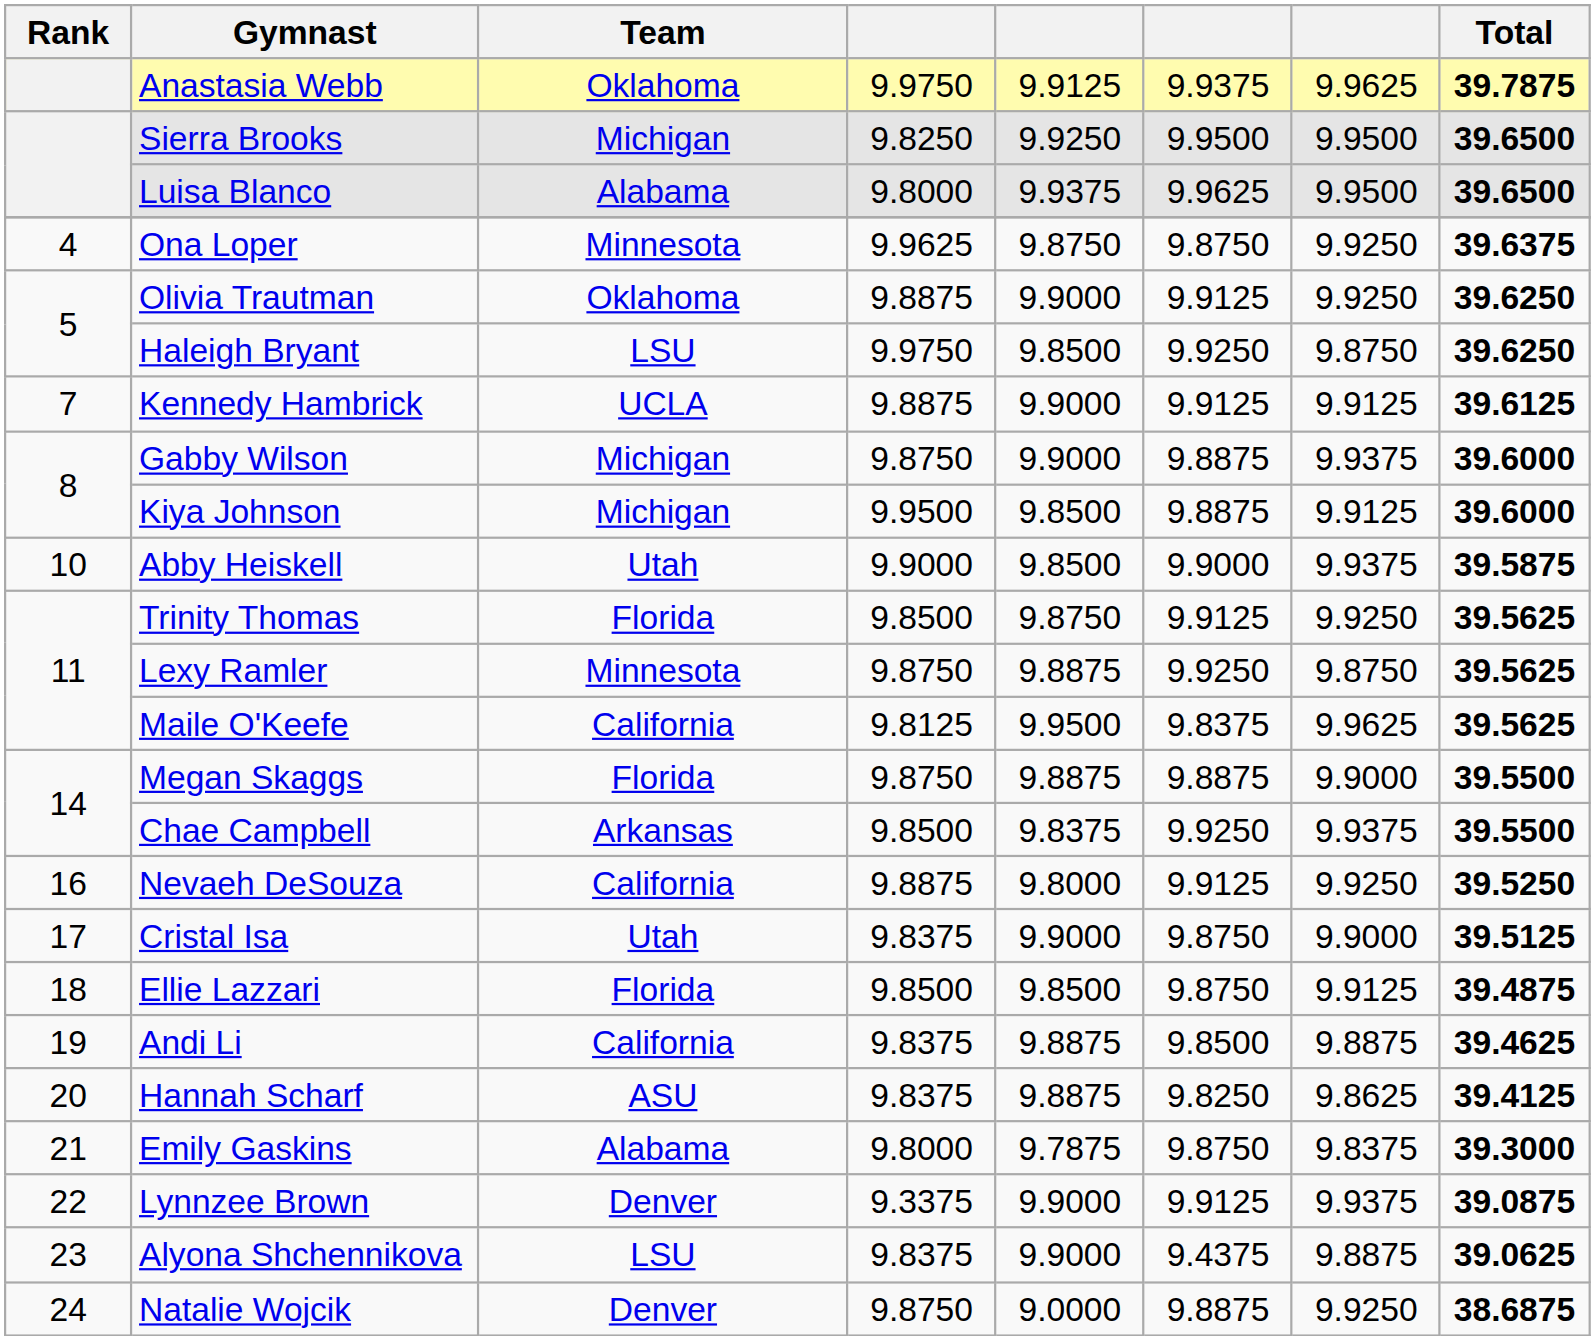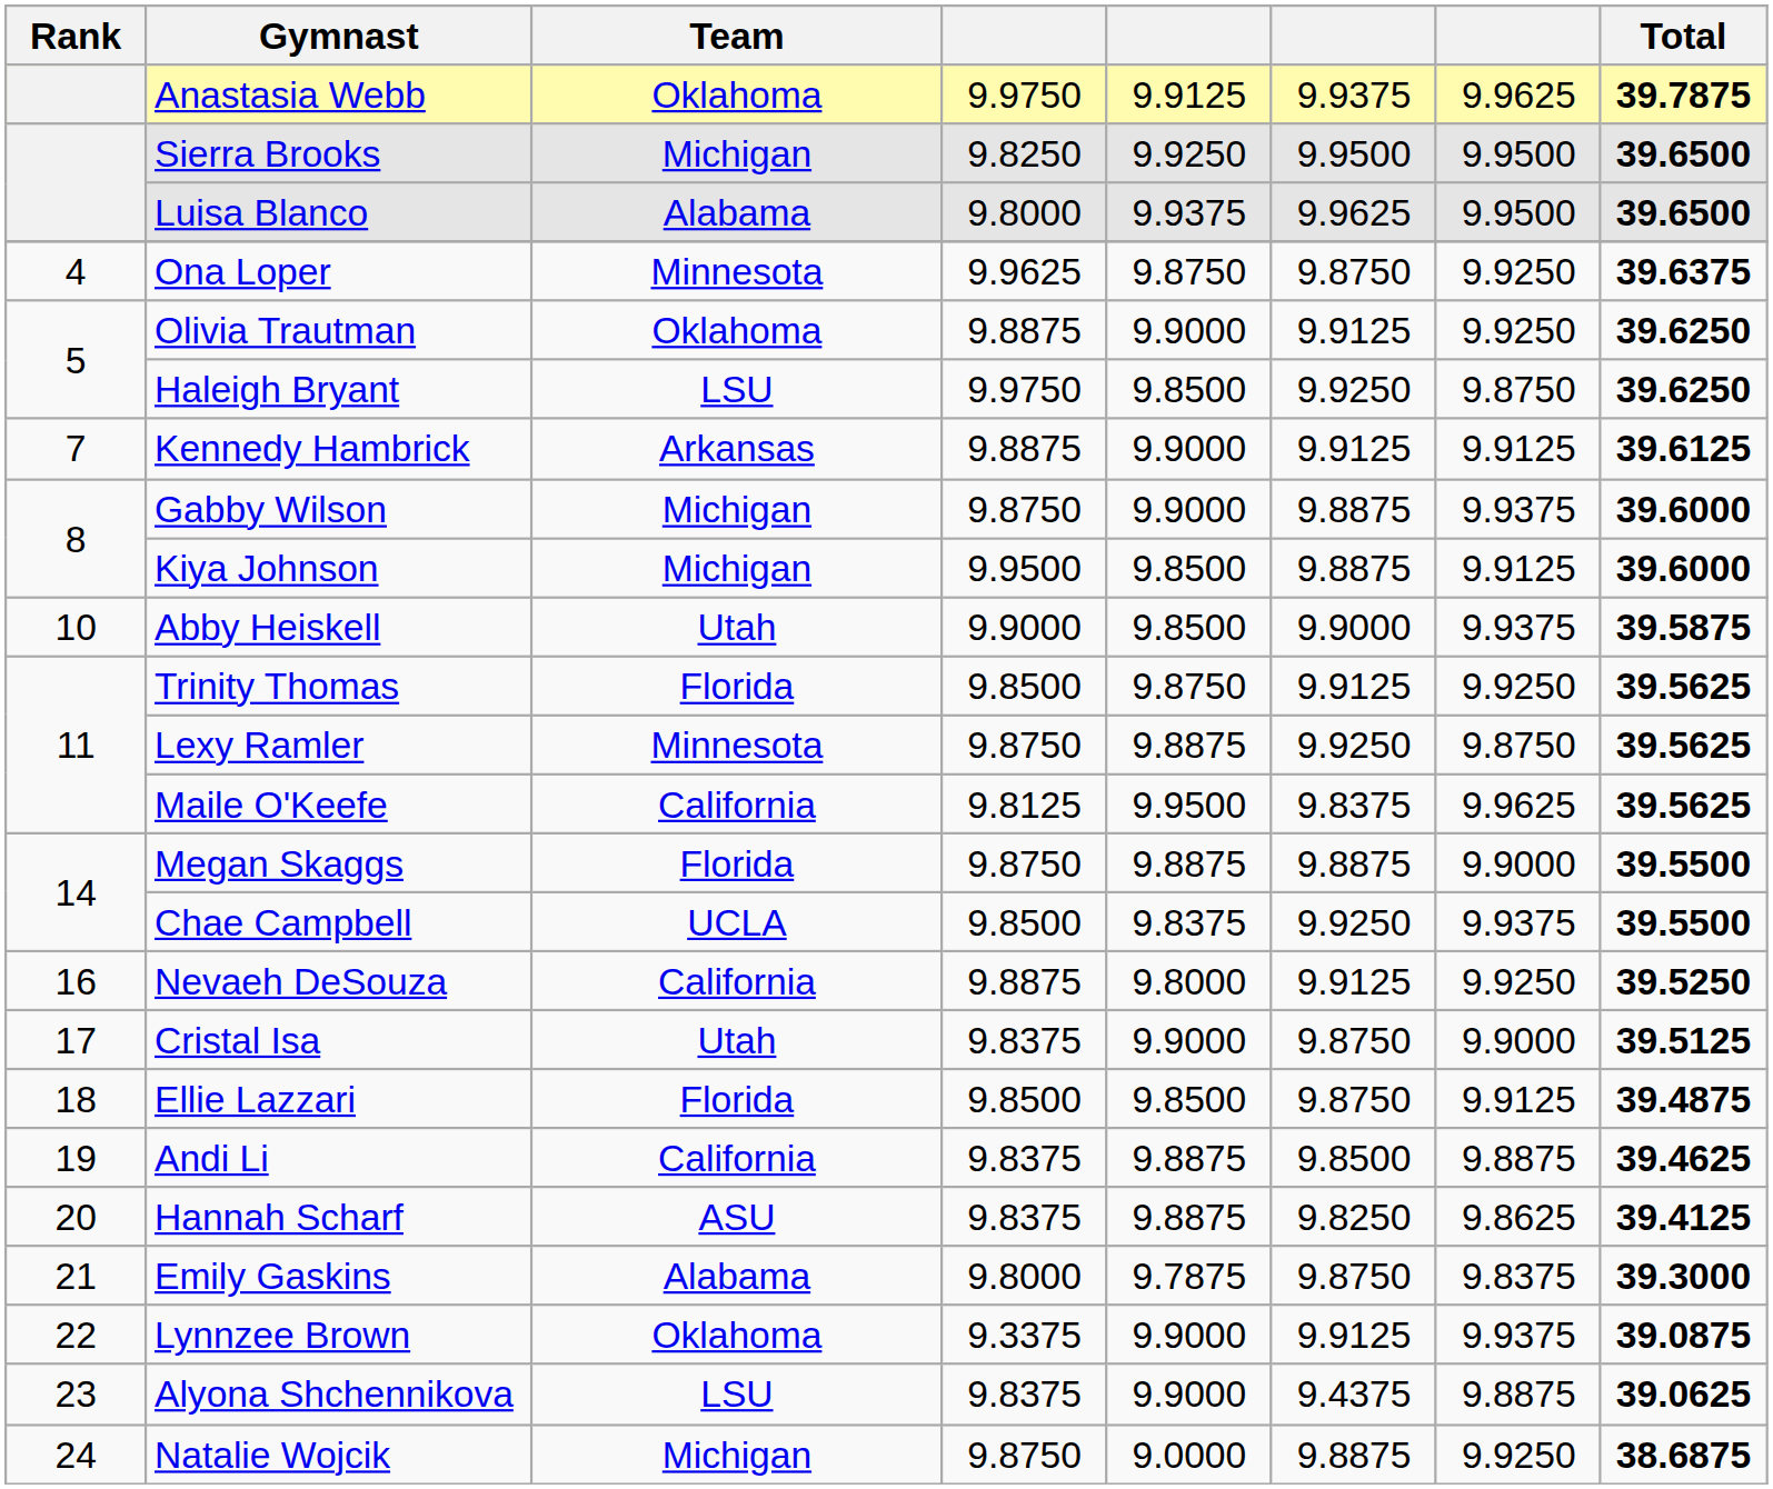 <table class="wikitable sortable" style="text-align:center; font-size:95%">
 <tr>
 <th scope="col" style="width:50px;">Rank</th>
 <th scope="col" style="width:150px;">Gymnast</th>
 <th scope="col" style="width:160px;">Team</th>
 <th scope="col" style="width:60px;"></th>
 <th scope="col" style="width:60px;"></th>
 <th scope="col" style="width:60px;"></th>
 <th scope="col" style="width:60px;"></th>
 <th scope="col" style="width:60px;">Total</th>
 </tr>
 <tr style="background:#fffcaf;">
 <th scope=row style="text-align:center"></th>
 <td align=left><a href='#'>Anastasia Webb</a></td>
 <td><a href='#'>Oklahoma</a></td>
 <td>9.9750</td>
 <td>9.9125</td>
 <td>9.9375</td>
 <td>9.9625</td>
 <td><strong>39.7875</strong></td>
 </tr>
 <tr style="background:#e5e5e5;">
 <th rowspan="2" scope="row" style="text-align:center"></th>
 <td align=left><a href='#'>Sierra Brooks</a></td>
 <td><a href='#'>Michigan</a></td>
 <td>9.8250</td>
 <td>9.9250</td>
 <td>9.9500</td>
 <td>9.9500</td>
 <td><strong>39.6500</strong></td>
 </tr>
 <tr style="background:#e5e5e5;">
 <td align="left"><a href='#'>Luisa Blanco</a></td>
 <td><a href='#'>Alabama</a></td>
 <td>9.8000</td>
 <td>9.9375</td>
 <td>9.9625</td>
 <td>9.9500</td>
 <td><strong>39.6500</strong></td>
 </tr>
 <tr>
 </tr>
 <tr>
 <td>4</td>
 <td align="left"><a href='#'>Ona Loper</a></td>
 <td><a href='#'>Minnesota</a></td>
 <td>9.9625</td>
 <td>9.8750</td>
 <td>9.8750</td>
 <td>9.9250</td>
 <td><strong>39.6375</strong></td>
 </tr>
 <tr>
 <td rowspan="2">5</td>
 <td align="left"><a href='#'>Olivia Trautman</a></td>
 <td><a href='#'>Oklahoma</a></td>
 <td>9.8875</td>
 <td>9.9000</td>
 <td>9.9125</td>
 <td>9.9250</td>
 <td><strong>39.6250</strong></td>
 </tr>
 <tr>
 <td align="left"><a href='#'>Haleigh Bryant</a></td>
 <td><a href='#'>LSU</a></td>
 <td>9.9750</td>
 <td>9.8500</td>
 <td>9.9250</td>
 <td>9.8750</td>
 <td><strong>39.6250</strong></td>
 </tr>
 <tr>
 <td>7</td>
 <td align="left"><a href='#'>Kennedy Hambrick</a></td>
-<td><a href='#'>UCLA</a></td>
+<td><a href='#'>Arkansas</a></td>
 <td>9.8875</td>
 <td>9.9000</td>
 <td>9.9125</td>
 <td>9.9125</td>
 <td><strong>39.6125</strong></td>
 </tr>
 <tr>
 <td rowspan="2">8</td>
 <td align="left"><a href='#'>Gabby Wilson</a></td>
 <td><a href='#'>Michigan</a></td>
 <td>9.8750</td>
 <td>9.9000</td>
 <td>9.8875</td>
 <td>9.9375</td>
 <td><strong>39.6000</strong></td>
 </tr>
 <tr>
 <td align="left"><a href='#'>Kiya Johnson</a></td>
 <td><a href='#'>Michigan</a></td>
 <td>9.9500</td>
 <td>9.8500</td>
 <td>9.8875</td>
 <td>9.9125</td>
 <td><strong>39.6000</strong></td>
 </tr>
 <tr>
 <td>10</td>
 <td align="left"><a href='#'>Abby Heiskell</a></td>
 <td><a href='#'>Utah</a></td>
 <td>9.9000</td>
 <td>9.8500</td>
 <td>9.9000</td>
 <td>9.9375</td>
 <td><strong>39.5875</strong></td>
 </tr>
 <tr>
 <td rowspan="3">11</td>
 <td align="left"><a href='#'>Trinity Thomas</a></td>
 <td><a href='#'>Florida</a></td>
 <td>9.8500</td>
 <td>9.8750</td>
 <td>9.9125</td>
 <td>9.9250</td>
 <td><strong>39.5625</strong></td>
 </tr>
 <tr>
 <td align="left"><a href='#'>Lexy Ramler</a></td>
 <td><a href='#'>Minnesota</a></td>
 <td>9.8750</td>
 <td>9.8875</td>
 <td>9.9250</td>
 <td>9.8750</td>
 <td><strong>39.5625</strong></td>
 </tr>
 <tr>
 <td align="left"><a href='#'>Maile O'Keefe</a></td>
 <td><a href='#'>California</a></td>
 <td>9.8125</td>
 <td>9.9500</td>
 <td>9.8375</td>
 <td>9.9625</td>
 <td><strong>39.5625</strong></td>
 </tr>
 <tr>
 <td rowspan="2">14</td>
 <td align="left"><a href='#'>Megan Skaggs</a></td>
 <td><a href='#'>Florida</a></td>
 <td>9.8750</td>
 <td>9.8875</td>
 <td>9.8875</td>
 <td>9.9000</td>
 <td><strong>39.5500</strong></td>
 </tr>
 <tr>
 <td align="left"><a href='#'>Chae Campbell</a></td>
-<td><a href='#'>Arkansas</a></td>
+<td><a href='#'>UCLA</a></td>
 <td>9.8500</td>
 <td>9.8375</td>
 <td>9.9250</td>
 <td>9.9375</td>
 <td><strong>39.5500</strong></td>
 </tr>
 <tr>
 <td>16</td>
 <td align="left"><a href='#'>Nevaeh DeSouza</a></td>
 <td><a href='#'>California</a></td>
 <td>9.8875</td>
 <td>9.8000</td>
 <td>9.9125</td>
 <td>9.9250</td>
 <td><strong>39.5250</strong></td>
 </tr>
 <tr>
 <td>17</td>
 <td align="left"><a href='#'>Cristal Isa</a></td>
 <td><a href='#'>Utah</a></td>
 <td>9.8375</td>
 <td>9.9000</td>
 <td>9.8750</td>
 <td>9.9000</td>
 <td><strong>39.5125</strong></td>
 </tr>
 <tr>
 <td>18</td>
 <td align="left"><a href='#'>Ellie Lazzari</a></td>
 <td><a href='#'>Florida</a></td>
 <td>9.8500</td>
 <td>9.8500</td>
 <td>9.8750</td>
 <td>9.9125</td>
 <td><strong>39.4875</strong></td>
 </tr>
 <tr>
 <td>19</td>
 <td align="left"><a href='#'>Andi Li</a></td>
 <td><a href='#'>California</a></td>
 <td>9.8375</td>
 <td>9.8875</td>
 <td>9.8500</td>
 <td>9.8875</td>
 <td><strong>39.4625</strong></td>
 </tr>
 <tr>
 <td>20</td>
 <td align="left"><a href='#'>Hannah Scharf</a></td>
 <td><a href='#'>ASU</a></td>
 <td>9.8375</td>
 <td>9.8875</td>
 <td>9.8250</td>
 <td>9.8625</td>
 <td><strong>39.4125</strong></td>
 </tr>
 <tr>
 <td>21</td>
 <td align="left"><a href='#'>Emily Gaskins</a></td>
 <td><a href='#'>Alabama</a></td>
 <td>9.8000</td>
 <td>9.7875</td>
 <td>9.8750</td>
 <td>9.8375</td>
 <td><strong>39.3000</strong></td>
 </tr>
 <tr>
 <td>22</td>
 <td align="left"><a href='#'>Lynnzee Brown</a></td>
-<td><a href='#'>Denver</a></td>
+<td><a href='#'>Oklahoma</a></td>
 <td>9.3375</td>
 <td>9.9000</td>
 <td>9.9125</td>
 <td>9.9375</td>
 <td><strong>39.0875</strong></td>
 </tr>
 <tr>
 <td>23</td>
 <td align="left"><a href='#'>Alyona Shchennikova</a></td>
 <td><a href='#'>LSU</a></td>
 <td>9.8375</td>
 <td>9.9000</td>
 <td>9.4375</td>
 <td>9.8875</td>
 <td><strong>39.0625</strong></td>
 </tr>
 <tr>
 <td>24</td>
 <td align="left"><a href='#'>Natalie Wojcik</a></td>
-<td><a href='#'>Denver</a></td>
+<td><a href='#'>Michigan</a></td>
 <td>9.8750</td>
 <td>9.0000</td>
 <td>9.8875</td>
 <td>9.9250</td>
 <td><strong>38.6875</strong></td>
 </tr>
 </table>
